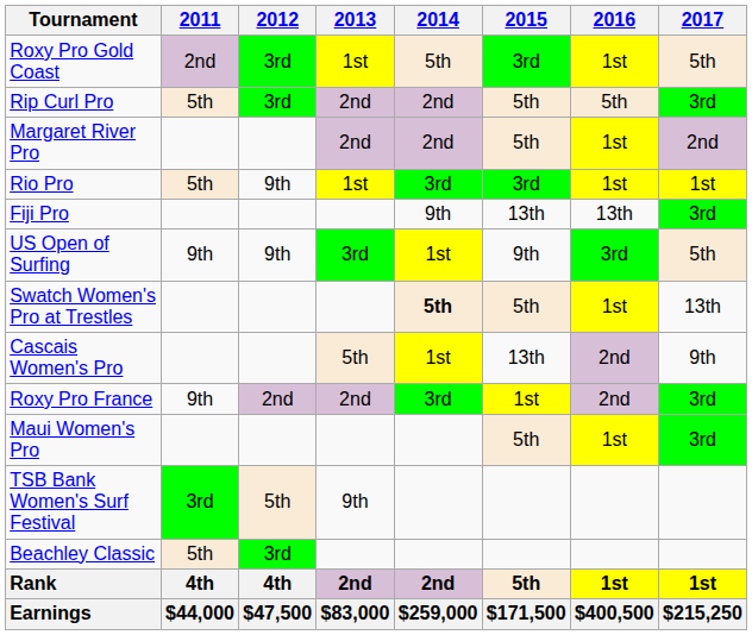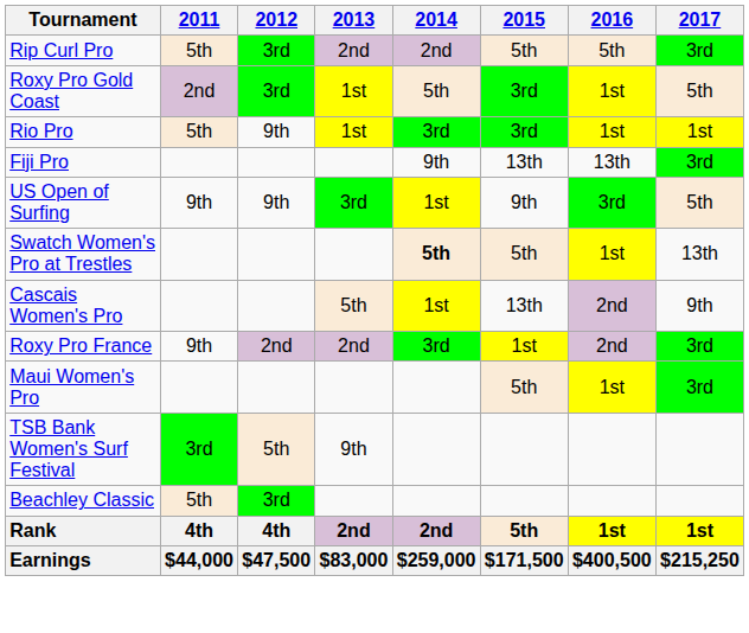 <table class=wikitable style="width:100%; text-align: center">
 <tr>
 <th>Tournament</th>
 <th><a href='#'>2011</a></th>
 <th><a href='#'>2012</a></th>
 <th><a href='#'>2013</a></th>
 <th><a href='#'>2014</a></th>
 <th><a href='#'>2015</a></th>
 <th><a href='#'>2016</a></th>
 <th><a href='#'>2017</a></th>
 </tr>
 <tr>
-<td style="text-align:left"><a href='#'>Roxy Pro Gold Coast</a></td>
-<td bgcolor="thistle">2nd</td>
-<td bgcolor="Lime">3rd</td>
-<td bgcolor="Yellow">1st</td>
-<td bgcolor="AntiqueWhite">5th</td>
-<td bgcolor="Lime">3rd</td>
-<td bgcolor="Yellow">1st</td>
-<td bgcolor="AntiqueWhite">5th</td>
-</tr>
-<tr>
 <td style="text-align:left"><a href='#'>Rip Curl Pro</a></td>
 <td bgcolor="AntiqueWhite">5th</td>
 <td bgcolor="Lime">3rd</td>
 <td bgcolor="thistle">2nd</td>
 <td bgcolor="thistle">2nd</td>
 <td bgcolor="AntiqueWhite">5th</td>
 <td bgcolor="AntiqueWhite">5th</td>
 <td bgcolor="Lime">3rd</td>
 </tr>
 <tr>
-<td style="text-align:left"><a href='#'>Margaret River Pro</a></td>
-<td></td>
-<td></td>
+<td style="text-align:left"><a href='#'>Roxy Pro Gold Coast</a></td>
 <td bgcolor="thistle">2nd</td>
-<td bgcolor="thistle">2nd</td>
+<td bgcolor="Lime">3rd</td>
+<td bgcolor="Yellow">1st</td>
 <td bgcolor="AntiqueWhite">5th</td>
+<td bgcolor="Lime">3rd</td>
 <td bgcolor="Yellow">1st</td>
-<td bgcolor="thistle">2nd</td>
+<td bgcolor="AntiqueWhite">5th</td>
 </tr>
 <tr>
 <td style="text-align:left"><a href='#'>Rio Pro</a></td>
 <td bgcolor="AntiqueWhite">5th</td>
 <td>9th</td>
 <td bgcolor="Yellow">1st</td>
 <td bgcolor="Lime">3rd</td>
 <td bgcolor="Lime">3rd</td>
 <td bgcolor="Yellow">1st</td>
 <td bgcolor="Yellow">1st</td>
 </tr>
 <tr>
 <td style="text-align:left"><a href='#'>Fiji Pro</a></td>
 <td></td>
 <td></td>
 <td></td>
 <td>9th</td>
 <td>13th</td>
 <td>13th</td>
 <td bgcolor="Lime">3rd</td>
 </tr>
 <tr>
 <td style="text-align:left"><a href='#'>US Open of Surfing</a></td>
 <td>9th</td>
 <td>9th</td>
 <td bgcolor="Lime">3rd</td>
 <td bgcolor="Yellow">1st</td>
 <td>9th</td>
 <td bgcolor="Lime">3rd</td>
 <td bgcolor="AntiqueWhite">5th</td>
 </tr>
 <tr>
 <td style="text-align:left"><a href='#'>Swatch Women's Pro at Trestles</a></td>
 <td></td>
 <td></td>
 <td></td>
 <td bgcolor="AntiqueWhite"><strong>5th</strong></td>
 <td bgcolor="AntiqueWhite">5th</td>
 <td bgcolor="Yellow">1st</td>
 <td>13th</td>
 </tr>
 <tr>
 <td style="text-align:left"><a href='#'>Cascais Women's Pro</a></td>
 <td></td>
 <td></td>
 <td bgcolor="AntiqueWhite">5th</td>
 <td bgcolor="Yellow">1st</td>
 <td>13th</td>
 <td bgcolor="thistle">2nd</td>
 <td>9th</td>
 </tr>
 <tr>
 <td style="text-align:left"><a href='#'>Roxy Pro France</a></td>
 <td>9th</td>
 <td bgcolor="thistle">2nd</td>
 <td bgcolor="thistle">2nd</td>
 <td bgcolor="Lime">3rd</td>
 <td bgcolor="Yellow">1st</td>
 <td bgcolor="thistle">2nd</td>
 <td bgcolor="Lime">3rd</td>
 </tr>
 <tr>
 <td style="text-align:left"><a href='#'>Maui Women's Pro</a></td>
 <td></td>
 <td></td>
 <td></td>
 <td></td>
 <td bgcolor="AntiqueWhite">5th</td>
 <td bgcolor="Yellow">1st</td>
 <td bgcolor="Lime">3rd</td>
 </tr>
 <tr>
 <td style="text-align:left"><a href='#'>TSB Bank Women's Surf Festival</a></td>
 <td bgcolor="Lime">3rd</td>
 <td bgcolor="AntiqueWhite">5th</td>
 <td>9th</td>
 <td></td>
 <td></td>
 <td></td>
 <td></td>
 </tr>
 <tr>
 <td style="text-align:left"><a href='#'>Beachley Classic</a></td>
 <td bgcolor="AntiqueWhite">5th</td>
 <td bgcolor="Lime">3rd</td>
 <td></td>
 <td></td>
 <td></td>
 <td></td>
 <td></td>
 </tr>
 <tr>
 <th style="text-align:left">Rank</th>
 <th><strong>4th</strong></th>
 <th><strong>4th</strong></th>
 <td bgcolor="thistle"><strong>2nd</strong></td>
 <td bgcolor="thistle"><strong>2nd</strong></td>
 <td bgcolor="AntiqueWhite"><strong>5th</strong></td>
 <td bgcolor="yellow"><strong>1st</strong></td>
 <td bgcolor="yellow"><strong>1st</strong></td>
 </tr>
 <tr>
 <th style="text-align:left">Earnings</th>
 <th>$44,000</th>
 <th>$47,500</th>
 <th>$83,000</th>
 <th>$259,000</th>
 <th>$171,500</th>
 <th>$400,500</th>
 <th>$215,250</th>
 </tr>
 </table>
